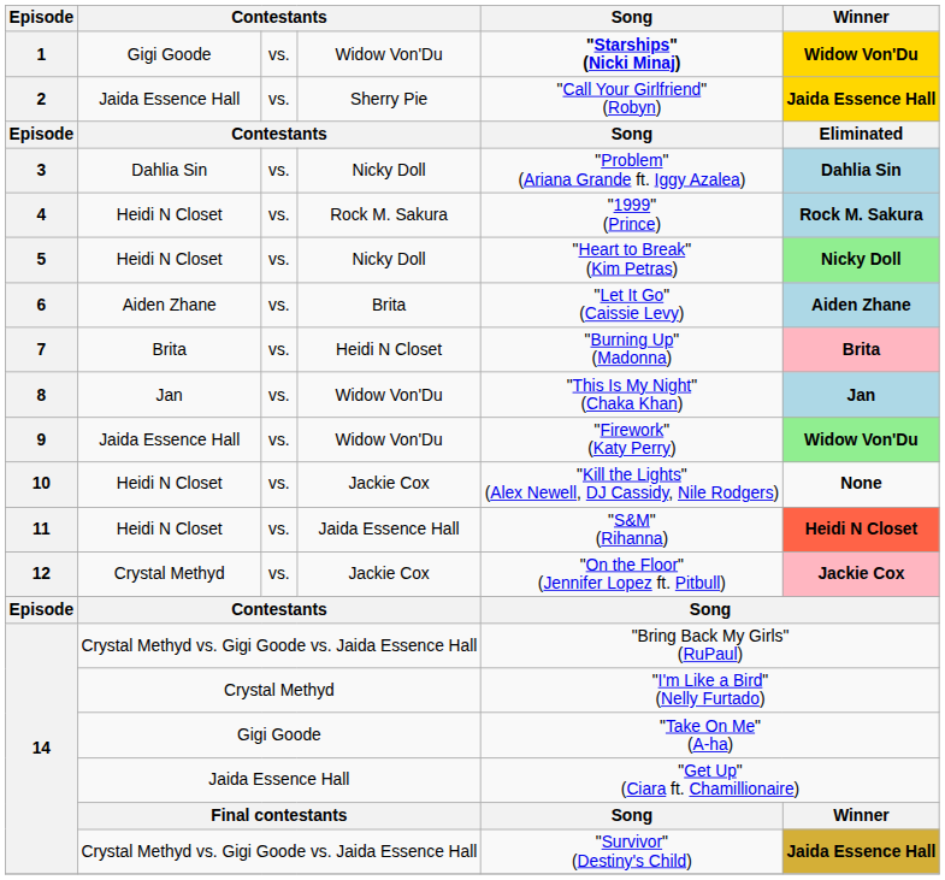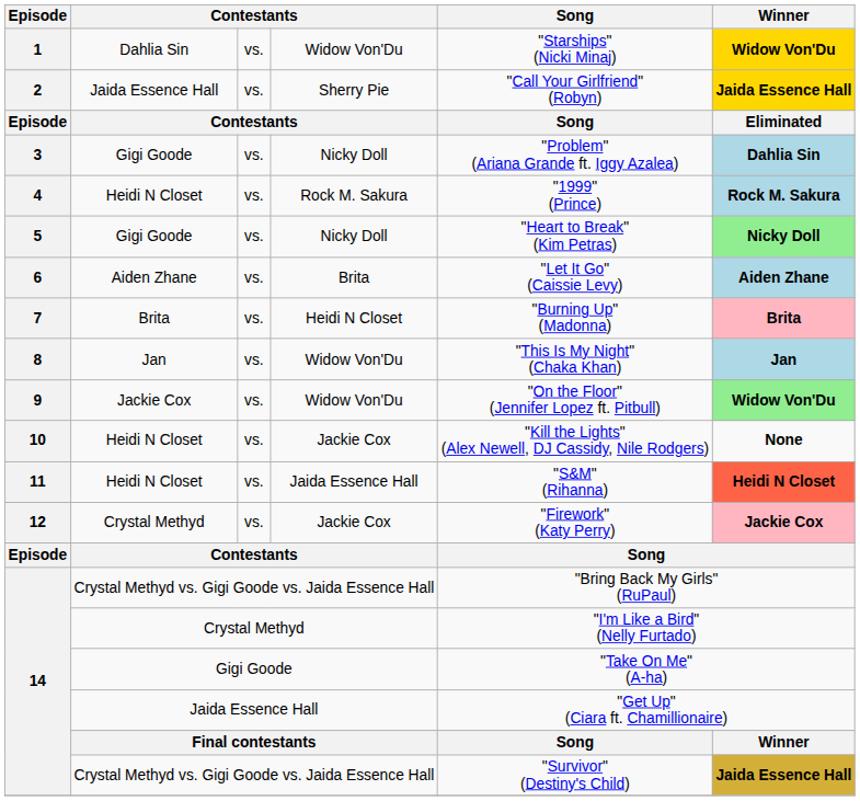 <table class="wikitable" style="text-align:center">
 <tr>
 <th scope="col">Episode</th>
 <th scope="col" colspan="3">Contestants</th>
 <th scope="col">Song</th>
 <th scope="col">Winner</th>
 </tr>
 <tr>
 <th scope="row">1</th>
-<td>Gigi Goode</td>
+<td>Dahlia Sin</td>
 <td>vs.</td>
 <td>Widow Von'Du</td>
-<td><strong>"<a href='#'>Starships</a>"<br>(<a href='#'>Nicki Minaj</a>)</strong></td>
+<td>"<a href='#'>Starships</a>"<br>(<a href='#'>Nicki Minaj</a>)</td>
 <td bgcolor="gold"><strong>Widow Von'Du</strong></td>
 </tr>
 <tr>
 <th scope="row">2</th>
 <td nowrap>Jaida Essence Hall</td>
 <td>vs.</td>
 <td>Sherry Pie</td>
 <td>"<a href='#'>Call Your Girlfriend</a>"<br>(<a href='#'>Robyn</a>)</td>
 <td nowrap bgcolor="gold"><strong>Jaida Essence Hall</strong></td>
 </tr>
 <tr>
 <th scope="col">Episode</th>
 <th scope="col" colspan="3">Contestants</th>
 <th scope="col">Song</th>
 <th scope="col">Eliminated</th>
 </tr>
 <tr>
 <th scope="row">3</th>
-<td>Dahlia Sin</td>
+<td>Gigi Goode</td>
 <td>vs.</td>
 <td>Nicky Doll</td>
 <td>"<a href='#'>Problem</a>"<br>(<a href='#'>Ariana Grande</a> ft. <a href='#'>Iggy Azalea</a>)</td>
 <td bgcolor="lightblue"><strong>Dahlia Sin</strong></td>
 </tr>
 <tr>
 <th scope="row">4</th>
 <td>Heidi N Closet</td>
 <td>vs.</td>
 <td>Rock M. Sakura</td>
 <td>"<a href='#'>1999</a>"<br>(<a href='#'>Prince</a>)</td>
 <td bgcolor="lightblue"><strong>Rock M. Sakura</strong></td>
 </tr>
 <tr>
 <th scope="row">5</th>
-<td>Heidi N Closet</td>
+<td>Gigi Goode</td>
 <td>vs.</td>
 <td>Nicky Doll</td>
 <td>"<a href='#'>Heart to Break</a>"<br>(<a href='#'>Kim Petras</a>)</td>
 <td bgcolor="lightgreen"><strong>Nicky Doll</strong></td>
 </tr>
 <tr>
 <th scope="row">6</th>
 <td>Aiden Zhane</td>
 <td>vs.</td>
 <td>Brita</td>
 <td>"<a href='#'>Let It Go</a>"<br>(<a href='#'>Caissie Levy</a>)</td>
 <td bgcolor="lightblue"><strong>Aiden Zhane</strong></td>
 </tr>
 <tr>
 <th scope="row">7</th>
 <td>Brita</td>
 <td>vs.</td>
 <td>Heidi N Closet</td>
 <td>"<a href='#'>Burning Up</a>"<br>(<a href='#'>Madonna</a>)</td>
 <td bgcolor="lightpink"><strong>Brita</strong></td>
 </tr>
 <tr>
 <th scope="row">8</th>
 <td>Jan</td>
 <td>vs.</td>
 <td>Widow Von'Du</td>
 <td>"<a href='#'>This Is My Night</a>"<br>(<a href='#'>Chaka Khan</a>)</td>
 <td bgcolor="lightblue"><strong>Jan</strong></td>
 </tr>
 <tr>
 <th scope="row">9</th>
-<td nowrap>Jaida Essence Hall</td>
+<td>Jackie Cox</td>
 <td>vs.</td>
 <td>Widow Von'Du</td>
-<td>"<a href='#'>Firework</a>"<br>(<a href='#'>Katy Perry</a>)</td>
+<td>"<a href='#'>On the Floor</a>"<br>(<a href='#'>Jennifer Lopez</a> ft. <a href='#'>Pitbull</a>)</td>
 <td bgcolor="lightgreen"><strong>Widow Von'Du</strong></td>
 </tr>
 <tr>
 <th scope="row">10</th>
 <td>Heidi N Closet</td>
 <td>vs.</td>
 <td>Jackie Cox</td>
 <td nowrap>"<a href='#'>Kill the Lights</a>"<br>(<a href='#'>Alex Newell</a>, <a href='#'>DJ Cassidy</a>, <a href='#'>Nile Rodgers</a>)</td>
 <td><strong>None</strong></td>
 </tr>
 <tr>
 <th scope="row">11</th>
 <td>Heidi N Closet</td>
 <td>vs.</td>
 <td nowrap>Jaida Essence Hall</td>
 <td>"<a href='#'>S&M</a>"<br>(<a href='#'>Rihanna</a>)</td>
 <td bgcolor="tomato"><strong>Heidi N Closet</strong></td>
 </tr>
 <tr>
 <th scope="row">12</th>
 <td>Crystal Methyd</td>
 <td>vs.</td>
 <td>Jackie Cox</td>
-<td>"<a href='#'>On the Floor</a>"<br>(<a href='#'>Jennifer Lopez</a> ft. <a href='#'>Pitbull</a>)</td>
+<td>"<a href='#'>Firework</a>"<br>(<a href='#'>Katy Perry</a>)</td>
 <td bgcolor="lightpink"><strong>Jackie Cox</strong></td>
 </tr>
 <tr>
 <th scope="col">Episode</th>
 <th scope="col" colspan="3">Contestants</th>
 <th scope="col" colspan="2">Song</th>
 </tr>
 <tr>
 <th scope="row" rowspan="6">14</th>
 <td colspan="3">Crystal Methyd vs. Gigi Goode vs. Jaida Essence Hall</td>
 <td colspan="2">"Bring Back My Girls"<br>(<a href='#'>RuPaul</a>)</td>
 </tr>
 <tr>
 <td colspan="3">Crystal Methyd</td>
 <td colspan="2">"<a href='#'>I'm Like a Bird</a>"<br>(<a href='#'>Nelly Furtado</a>)</td>
 </tr>
 <tr>
 <td colspan="3">Gigi Goode</td>
 <td colspan="2">"<a href='#'>Take On Me</a>"<br>(<a href='#'>A-ha</a>)</td>
 </tr>
 <tr>
 <td colspan="3">Jaida Essence Hall</td>
 <td colspan="2">"<a href='#'>Get Up</a>"<br>(<a href='#'>Ciara</a> ft. <a href='#'>Chamillionaire</a>)</td>
 </tr>
 <tr>
 <th scope="col" colspan="3">Final contestants</th>
 <th scope="col">Song</th>
 <th scope="col">Winner</th>
 </tr>
 <tr>
 <td colspan="3">Crystal Methyd vs. Gigi Goode vs. Jaida Essence Hall</td>
 <td>"<a href='#'>Survivor</a>"<br>(<a href='#'>Destiny's Child</a>)</td>
 <td bgcolor="#D4AF37"><strong>Jaida Essence Hall</strong></td>
 </tr>
 <tr>
 </tr>
 </table>
